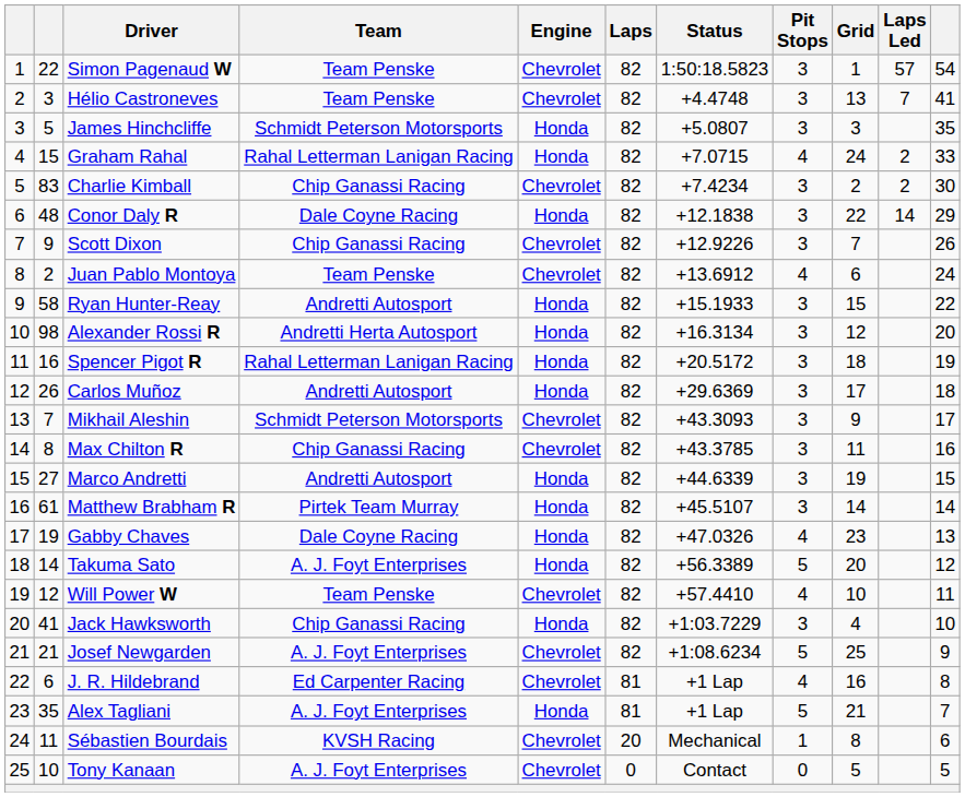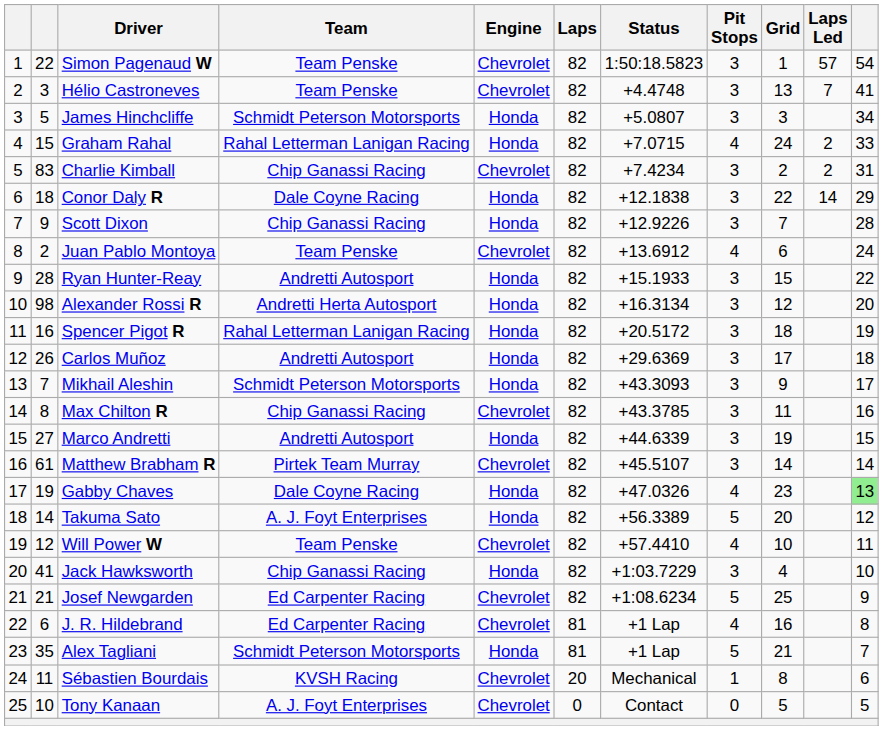 <table class="wikitable" style="text-align:center; font-size: 95%;">
 <tr>
 <th></th>
 <th></th>
 <th>Driver</th>
 <th>Team</th>
 <th>Engine</th>
 <th>Laps</th>
 <th>Status</th>
 <th>Pit<br>Stops</th>
 <th>Grid</th>
 <th>Laps<br>Led</th>
 <th></th>
 </tr>
 <tr>
 <td>1</td>
 <td>22</td>
 <td align="left"> <a href='#'>Simon Pagenaud</a> <strong><span>W</span></strong></td>
 <td><a href='#'>Team Penske</a></td>
 <td><a href='#'>Chevrolet</a></td>
 <td>82</td>
 <td>1:50:18.5823</td>
 <td>3</td>
 <td>1</td>
 <td>57</td>
 <td>54</td>
 </tr>
 <tr>
 <td>2</td>
 <td>3</td>
 <td align="left"> <a href='#'>Hélio Castroneves</a></td>
 <td><a href='#'>Team Penske</a></td>
 <td><a href='#'>Chevrolet</a></td>
 <td>82</td>
 <td>+4.4748</td>
 <td>3</td>
 <td>13</td>
 <td>7</td>
 <td>41</td>
 </tr>
 <tr>
 <td>3</td>
 <td>5</td>
 <td align="left"> <a href='#'>James Hinchcliffe</a></td>
 <td><a href='#'>Schmidt Peterson Motorsports</a></td>
 <td><a href='#'>Honda</a></td>
 <td>82</td>
 <td>+5.0807</td>
 <td>3</td>
 <td>3</td>
 <td></td>
-<td>35</td>
+<td>34</td>
 </tr>
 <tr>
 <td>4</td>
 <td>15</td>
 <td align="left"> <a href='#'>Graham Rahal</a></td>
 <td><a href='#'>Rahal Letterman Lanigan Racing</a></td>
 <td><a href='#'>Honda</a></td>
 <td>82</td>
 <td>+7.0715</td>
 <td>4</td>
 <td>24</td>
 <td>2</td>
 <td>33</td>
 </tr>
 <tr>
 <td>5</td>
 <td>83</td>
 <td align="left"> <a href='#'>Charlie Kimball</a></td>
 <td><a href='#'>Chip Ganassi Racing</a></td>
 <td><a href='#'>Chevrolet</a></td>
 <td>82</td>
 <td>+7.4234</td>
 <td>3</td>
 <td>2</td>
 <td>2</td>
-<td>30</td>
+<td>31</td>
 </tr>
 <tr>
 <td>6</td>
-<td>48</td>
+<td>18</td>
 <td align="left"> <a href='#'>Conor Daly</a> <strong><span>R</span></strong></td>
 <td><a href='#'>Dale Coyne Racing</a></td>
 <td><a href='#'>Honda</a></td>
 <td>82</td>
 <td>+12.1838</td>
 <td>3</td>
 <td>22</td>
 <td>14</td>
 <td>29</td>
 </tr>
 <tr>
 <td>7</td>
 <td>9</td>
 <td align="left"> <a href='#'>Scott Dixon</a></td>
 <td><a href='#'>Chip Ganassi Racing</a></td>
-<td><a href='#'>Chevrolet</a></td>
+<td><a href='#'>Honda</a></td>
 <td>82</td>
 <td>+12.9226</td>
 <td>3</td>
 <td>7</td>
 <td></td>
-<td>26</td>
+<td>28</td>
 </tr>
 <tr>
 <td>8</td>
 <td>2</td>
 <td align="left"> <a href='#'>Juan Pablo Montoya</a></td>
 <td><a href='#'>Team Penske</a></td>
 <td><a href='#'>Chevrolet</a></td>
 <td>82</td>
 <td>+13.6912</td>
 <td>4</td>
 <td>6</td>
 <td></td>
 <td>24</td>
 </tr>
 <tr>
 <td>9</td>
-<td>58</td>
+<td>28</td>
 <td align="left"> <a href='#'>Ryan Hunter-Reay</a></td>
 <td><a href='#'>Andretti Autosport</a></td>
 <td><a href='#'>Honda</a></td>
 <td>82</td>
 <td>+15.1933</td>
 <td>3</td>
 <td>15</td>
 <td></td>
 <td>22</td>
 </tr>
 <tr>
 <td>10</td>
 <td>98</td>
 <td align="left"> <a href='#'>Alexander Rossi</a>  <strong><span>R</span></strong></td>
 <td><a href='#'>Andretti Herta Autosport</a></td>
 <td><a href='#'>Honda</a></td>
 <td>82</td>
 <td>+16.3134</td>
 <td>3</td>
 <td>12</td>
 <td></td>
 <td>20</td>
 </tr>
 <tr>
 <td>11</td>
 <td>16</td>
 <td align="left"> <a href='#'>Spencer Pigot</a>  <strong><span>R</span></strong></td>
 <td><a href='#'>Rahal Letterman Lanigan Racing</a></td>
 <td><a href='#'>Honda</a></td>
 <td>82</td>
 <td>+20.5172</td>
 <td>3</td>
 <td>18</td>
 <td></td>
 <td>19</td>
 </tr>
 <tr>
 <td>12</td>
 <td>26</td>
 <td align="left"> <a href='#'>Carlos Muñoz</a></td>
 <td><a href='#'>Andretti Autosport</a></td>
 <td><a href='#'>Honda</a></td>
 <td>82</td>
 <td>+29.6369</td>
 <td>3</td>
 <td>17</td>
 <td></td>
 <td>18</td>
 </tr>
 <tr>
 <td>13</td>
 <td>7</td>
 <td align="left"> <a href='#'>Mikhail Aleshin</a></td>
 <td><a href='#'>Schmidt Peterson Motorsports</a></td>
-<td><a href='#'>Chevrolet</a></td>
+<td><a href='#'>Honda</a></td>
 <td>82</td>
 <td>+43.3093</td>
 <td>3</td>
 <td>9</td>
 <td></td>
 <td>17</td>
 </tr>
 <tr>
 <td>14</td>
 <td>8</td>
 <td align="left"> <a href='#'>Max Chilton</a>  <strong><span>R</span></strong></td>
 <td><a href='#'>Chip Ganassi Racing</a></td>
 <td><a href='#'>Chevrolet</a></td>
 <td>82</td>
 <td>+43.3785</td>
 <td>3</td>
 <td>11</td>
 <td></td>
 <td>16</td>
 </tr>
 <tr>
 <td>15</td>
 <td>27</td>
 <td align="left"> <a href='#'>Marco Andretti</a></td>
 <td><a href='#'>Andretti Autosport</a></td>
 <td><a href='#'>Honda</a></td>
 <td>82</td>
 <td>+44.6339</td>
 <td>3</td>
 <td>19</td>
 <td></td>
 <td>15</td>
 </tr>
 <tr>
 <td>16</td>
 <td>61</td>
 <td align="left"> <a href='#'>Matthew Brabham</a>  <strong><span>R</span></strong></td>
 <td><a href='#'>Pirtek Team Murray</a></td>
-<td><a href='#'>Honda</a></td>
+<td><a href='#'>Chevrolet</a></td>
 <td>82</td>
 <td>+45.5107</td>
 <td>3</td>
 <td>14</td>
 <td></td>
 <td>14</td>
 </tr>
 <tr>
 <td>17</td>
 <td>19</td>
 <td align="left"> <a href='#'>Gabby Chaves</a></td>
 <td><a href='#'>Dale Coyne Racing</a></td>
 <td><a href='#'>Honda</a></td>
 <td>82</td>
 <td>+47.0326</td>
 <td>4</td>
 <td>23</td>
 <td></td>
-<td>13</td>
+<td style="background: lightgreen;">13</td>
 </tr>
 <tr>
 <td>18</td>
 <td>14</td>
 <td align="left"> <a href='#'>Takuma Sato</a></td>
 <td><a href='#'>A. J. Foyt Enterprises</a></td>
 <td><a href='#'>Honda</a></td>
 <td>82</td>
 <td>+56.3389</td>
 <td>5</td>
 <td>20</td>
 <td></td>
 <td>12</td>
 </tr>
 <tr>
 <td>19</td>
 <td>12</td>
 <td align="left"> <a href='#'>Will Power</a>  <strong><span>W</span></strong></td>
 <td><a href='#'>Team Penske</a></td>
 <td><a href='#'>Chevrolet</a></td>
 <td>82</td>
 <td>+57.4410</td>
 <td>4</td>
 <td>10</td>
 <td></td>
 <td>11</td>
 </tr>
 <tr>
 <td>20</td>
 <td>41</td>
 <td align="left"> <a href='#'>Jack Hawksworth</a></td>
 <td><a href='#'>Chip Ganassi Racing</a></td>
 <td><a href='#'>Honda</a></td>
 <td>82</td>
 <td>+1:03.7229</td>
 <td>3</td>
 <td>4</td>
 <td></td>
 <td>10</td>
 </tr>
 <tr>
 <td>21</td>
 <td>21</td>
 <td align="left"> <a href='#'>Josef Newgarden</a></td>
-<td><a href='#'>A. J. Foyt Enterprises</a></td>
+<td><a href='#'>Ed Carpenter Racing</a></td>
 <td><a href='#'>Chevrolet</a></td>
 <td>82</td>
 <td>+1:08.6234</td>
 <td>5</td>
 <td>25</td>
 <td></td>
 <td>9</td>
 </tr>
 <tr>
 <td>22</td>
 <td>6</td>
 <td align="left"> <a href='#'>J. R. Hildebrand</a></td>
 <td><a href='#'>Ed Carpenter Racing</a></td>
 <td><a href='#'>Chevrolet</a></td>
 <td>81</td>
 <td>+1 Lap</td>
 <td>4</td>
 <td>16</td>
 <td></td>
 <td>8</td>
 </tr>
 <tr>
 <td>23</td>
 <td>35</td>
 <td align="left"> <a href='#'>Alex Tagliani</a></td>
-<td><a href='#'>A. J. Foyt Enterprises</a></td>
+<td><a href='#'>Schmidt Peterson Motorsports</a></td>
 <td><a href='#'>Honda</a></td>
 <td>81</td>
 <td>+1 Lap</td>
 <td>5</td>
 <td>21</td>
 <td></td>
 <td>7</td>
 </tr>
 <tr>
 <td>24</td>
 <td>11</td>
 <td align="left"> <a href='#'>Sébastien Bourdais</a></td>
 <td><a href='#'>KVSH Racing</a></td>
 <td><a href='#'>Chevrolet</a></td>
 <td>20</td>
 <td>Mechanical</td>
 <td>1</td>
 <td>8</td>
 <td></td>
 <td>6</td>
 </tr>
 <tr>
 <td>25</td>
 <td>10</td>
 <td align="left"> <a href='#'>Tony Kanaan</a></td>
 <td><a href='#'>A. J. Foyt Enterprises</a></td>
 <td><a href='#'>Chevrolet</a></td>
 <td>0</td>
 <td>Contact</td>
 <td>0</td>
 <td>5</td>
 <td></td>
 <td>5</td>
 </tr>
 <tr>
 <th colspan=11></th>
 </tr>
 </table>
